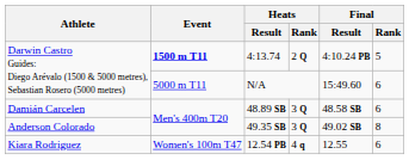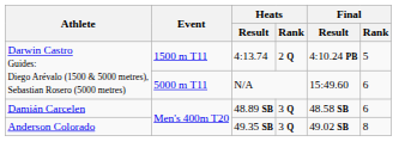 <table class="wikitable" style="font-size:95%">
 <tr>
 <th rowspan="2">Athlete</th>
 <th rowspan="2">Event</th>
 <th colspan="2">Heats</th>
 <th colspan="2">Final</th>
 </tr>
 <tr>
 <th>Result</th>
 <th>Rank</th>
 <th>Result</th>
 <th>Rank</th>
 </tr>
 <tr>
 <td rowspan="2"><a href='#'>Darwin Castro</a><br><small>Guides:</small><br><small>Diego Arévalo (1500 & 5000 metres),</small><br><small>Sebastian Rosero (5000 metres)</small></td>
-<td><strong><a href='#'>1500 m T11</a></strong></td>
+<td><a href='#'>1500 m T11</a></td>
 <td>4:13.74</td>
 <td>2 <small><strong>Q</strong></small></td>
 <td>4:10.24 <small><strong>PB</strong></small></td>
 <td>5</td>
 </tr>
 <tr>
 <td><a href='#'>5000 m T11</a></td>
 <td colspan="2">N/A</td>
 <td>15:49.60</td>
 <td>6</td>
 </tr>
 <tr>
 <td><a href='#'>Damián Carcelen</a></td>
 <td rowspan="2"><a href='#'>Men's 400m T20</a></td>
 <td>48.89 <small><strong>SB</strong></small></td>
 <td>3 <small><strong>Q</strong></small></td>
 <td>48.58 <small><strong>SB</strong></small></td>
 <td>6</td>
 </tr>
 <tr>
 <td><a href='#'>Anderson Colorado</a></td>
 <td>49.35 <small><strong>SB</strong></small></td>
 <td>3 <small><strong>Q</strong></small></td>
 <td>49.02 <small><strong>SB</strong></small></td>
 <td>8</td>
 </tr>
-<tr>
-<td><a href='#'>Kiara Rodriguez</a></td>
-<td><a href='#'>Women's 100m T47</a></td>
-<td>12.54 <small><strong>PB</strong></small></td>
-<td>4 <small><strong>q</strong></small></td>
-<td>12.55</td>
-<td>6</td>
-</tr>
 </table>
